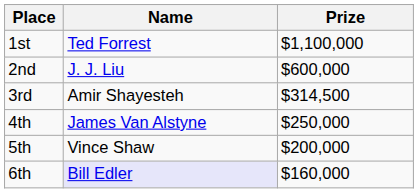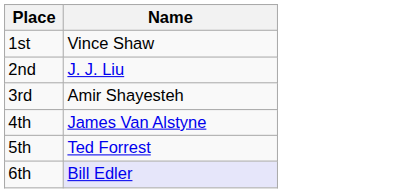 <table class="wikitable">
 <tr>
 <th width="50">Place</th>
 <th width="200">Name</th>
-<th width="125">Prize</th>
 </tr>
 <tr>
 <td>1st</td>
-<td><a href='#'>Ted Forrest</a></td>
-<td>$1,100,000</td>
+<td>Vince Shaw</td>
 </tr>
 <tr>
 <td>2nd</td>
 <td><a href='#'>J. J. Liu</a></td>
-<td>$600,000</td>
 </tr>
 <tr>
 <td>3rd</td>
 <td>Amir Shayesteh</td>
-<td>$314,500</td>
 </tr>
 <tr>
 <td>4th</td>
 <td><a href='#'>James Van Alstyne</a></td>
-<td>$250,000</td>
 </tr>
 <tr>
 <td>5th</td>
-<td>Vince Shaw</td>
-<td>$200,000</td>
+<td><a href='#'>Ted Forrest</a></td>
 </tr>
 <tr>
 <td>6th</td>
 <td style="background: lavender;"><a href='#'>Bill Edler</a></td>
-<td>$160,000</td>
 </tr>
 </table>
